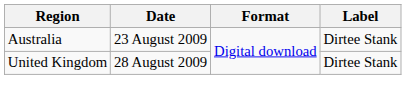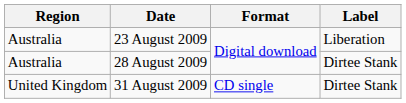 <table class="wikitable" border="1">
 <tr>
 <th>Region</th>
 <th>Date</th>
 <th>Format</th>
 <th>Label</th>
 </tr>
 <tr>
 <td>Australia</td>
 <td>23 August 2009</td>
 <td rowspan=2><a href='#'>Digital download</a></td>
+<td>Liberation</td>
+</tr>
+<tr>
+<td>Australia</td>
+<td>28 August 2009</td>
 <td rowspan=1>Dirtee Stank</td>
 </tr>
 <tr>
 <td rowspan=1>United Kingdom</td>
-<td>28 August 2009</td>
+<td>31 August 2009</td>
+<td><a href='#'>CD single</a></td>
 <td rowspan=1>Dirtee Stank</td>
 </tr>
 </table>
